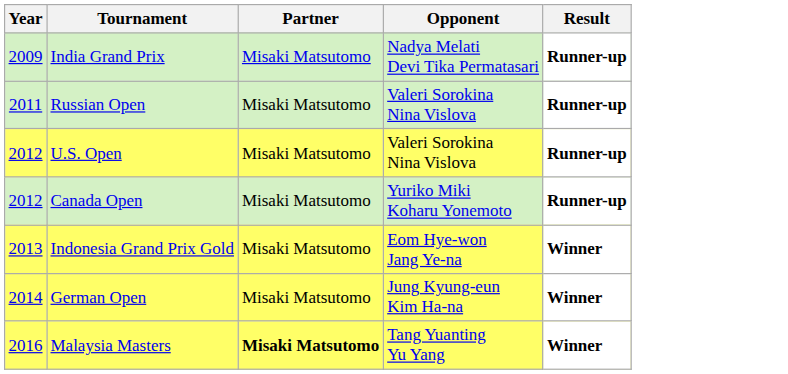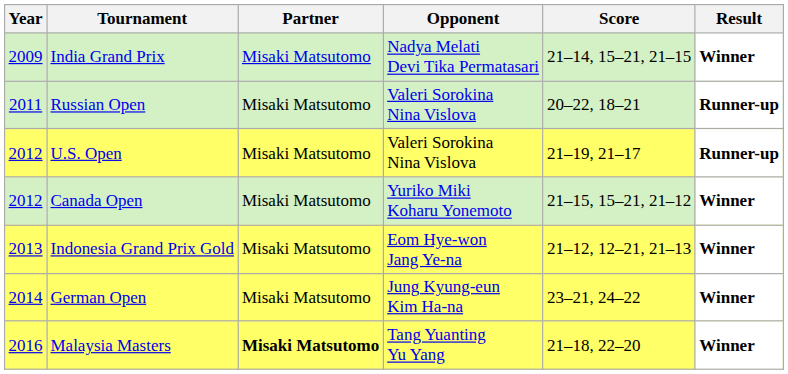 <table class="sortable wikitable" style="font-size: 90%">
 <tr>
 <th>Year</th>
 <th>Tournament</th>
 <th>Partner</th>
 <th>Opponent</th>
+<th>Score</th>
 <th>Result</th>
 </tr>
 <tr style="background:#D4F1C5">
 <td align="center"><a href='#'>2009</a></td>
 <td align="left"><a href='#'>India Grand Prix</a></td>
 <td align="left"> <a href='#'>Misaki Matsutomo</a></td>
 <td align="left"> <a href='#'>Nadya Melati</a> <br>  <a href='#'>Devi Tika Permatasari</a></td>
-<td style="text-align:left; background:white"> <strong>Runner-up</strong></td>
+<td align="left">21–14, 15–21, 21–15</td>
+<td style="text-align:left; background:white"> <strong>Winner</strong></td>
 </tr>
 <tr style="background:#D4F1C5">
 <td align="center"><a href='#'>2011</a></td>
 <td align="left"><a href='#'>Russian Open</a></td>
 <td align="left"> Misaki Matsutomo</td>
 <td align="left"> <a href='#'>Valeri Sorokina</a> <br>  <a href='#'>Nina Vislova</a></td>
+<td align="left">20–22, 18–21</td>
 <td style="text-align:left; background:white"> <strong>Runner-up</strong></td>
 </tr>
 <tr style="background:#FFFF67">
 <td align="center"><a href='#'>2012</a></td>
 <td align="left"><a href='#'>U.S. Open</a></td>
 <td align="left"> Misaki Matsutomo</td>
 <td align="left"> Valeri Sorokina <br>  Nina Vislova</td>
+<td align="left">21–19, 21–17</td>
 <td style="text-align:left; background:white"> <strong>Runner-up</strong></td>
 </tr>
 <tr style="background:#D4F1C5">
 <td align="center"><a href='#'>2012</a></td>
 <td align="left"><a href='#'>Canada Open</a></td>
 <td align="left"> Misaki Matsutomo</td>
 <td align="left"> <a href='#'>Yuriko Miki</a> <br>  <a href='#'>Koharu Yonemoto</a></td>
-<td style="text-align:left; background:white"> <strong>Runner-up</strong></td>
+<td align="left">21–15, 15–21, 21–12</td>
+<td style="text-align:left; background:white"> <strong>Winner</strong></td>
 </tr>
 <tr style="background:#FFFF67">
 <td align="center"><a href='#'>2013</a></td>
 <td align="left"><a href='#'>Indonesia Grand Prix Gold</a></td>
 <td align="left"> Misaki Matsutomo</td>
 <td align="left"> <a href='#'>Eom Hye-won</a> <br>  <a href='#'>Jang Ye-na</a></td>
+<td align="left">21–12, 12–21, 21–13</td>
 <td style="text-align:left; background:white"> <strong>Winner</strong></td>
 </tr>
 <tr style="background:#FFFF67">
 <td align="center"><a href='#'>2014</a></td>
 <td align="left"><a href='#'>German Open</a></td>
 <td align="left"> Misaki Matsutomo</td>
 <td align="left"> <a href='#'>Jung Kyung-eun</a> <br>  <a href='#'>Kim Ha-na</a></td>
+<td align="left">23–21, 24–22</td>
 <td style="text-align:left; background:white"> <strong>Winner</strong></td>
 </tr>
 <tr style="background:#FFFF67">
 <td align="center"><a href='#'>2016</a></td>
 <td align="left"><a href='#'>Malaysia Masters</a></td>
 <td align="left"><strong> Misaki Matsutomo</strong></td>
 <td align="left"> <a href='#'>Tang Yuanting</a> <br>  <a href='#'>Yu Yang</a></td>
+<td align="left">21–18, 22–20</td>
 <td style="text-align:left; background:white"> <strong>Winner</strong></td>
 </tr>
 </table>
